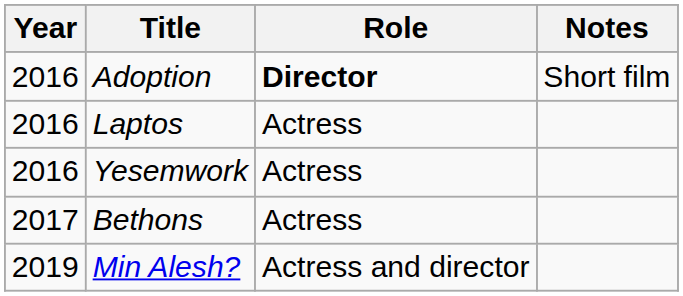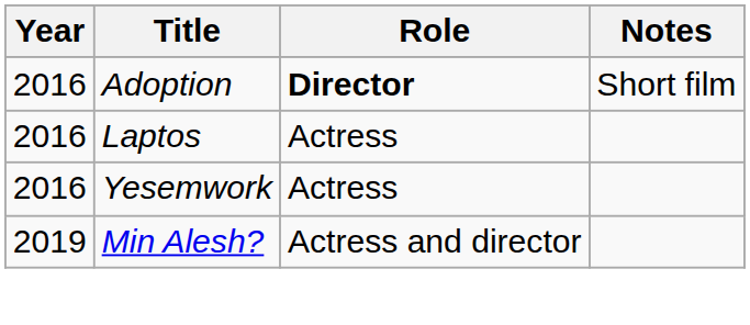 <table class="wikitable">
 <tr>
 <th>Year</th>
 <th>Title</th>
 <th>Role</th>
 <th>Notes</th>
 </tr>
 <tr>
 <td>2016</td>
 <td><em>Adoption</em></td>
 <td><strong>Director</strong></td>
 <td>Short film</td>
 </tr>
 <tr>
 <td>2016</td>
 <td><em>Laptos</em></td>
 <td>Actress</td>
 <td></td>
 </tr>
 <tr>
 <td>2016</td>
 <td><em>Yesemwork</em></td>
 <td>Actress</td>
 <td></td>
 </tr>
 <tr>
-<td>2017</td>
-<td><em>Bethons</em></td>
-<td>Actress</td>
-<td></td>
-</tr>
-<tr>
 <td>2019</td>
 <td><em><a href='#'>Min Alesh?</a></em></td>
 <td>Actress and director</td>
 <td></td>
 </tr>
 </table>
